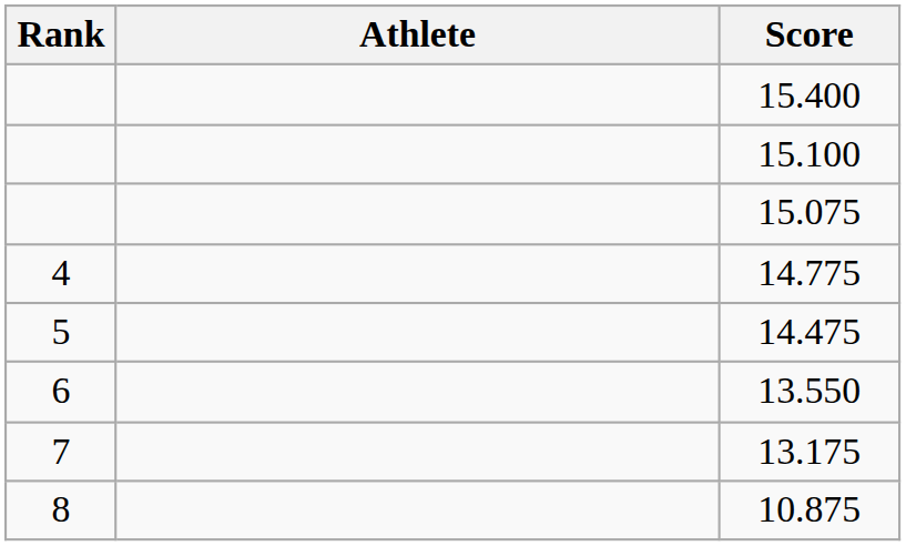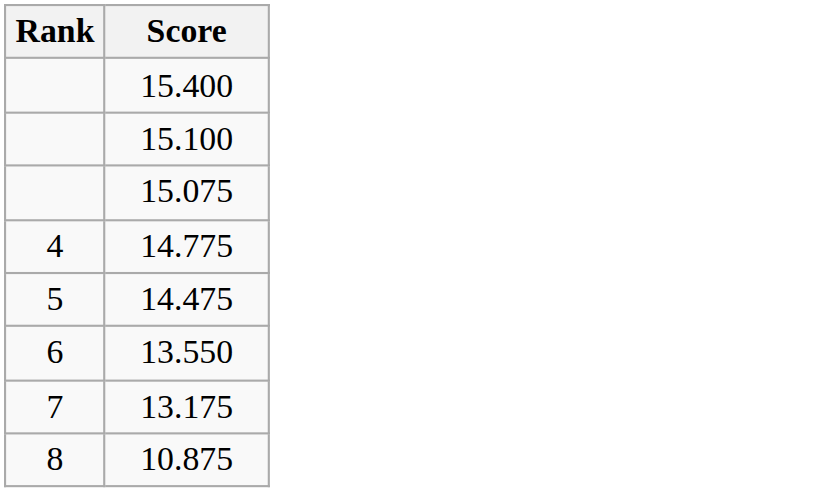 <table class=wikitable style="text-align:center">
 <tr>
 <th width=40>Rank</th>
-<th width=250>Athlete</th>
 <th width=70>Score</th>
 </tr>
 <tr>
 <td></td>
-<td align=left></td>
 <td>15.400</td>
 </tr>
 <tr>
 <td></td>
-<td align=left></td>
 <td>15.100</td>
 </tr>
 <tr>
 <td></td>
-<td align=left></td>
 <td>15.075</td>
 </tr>
 <tr>
 <td>4</td>
-<td align=left></td>
 <td>14.775</td>
 </tr>
 <tr>
 <td>5</td>
-<td align=left></td>
 <td>14.475</td>
 </tr>
 <tr>
 <td>6</td>
-<td align=left></td>
 <td>13.550</td>
 </tr>
 <tr>
 <td>7</td>
-<td align=left></td>
 <td>13.175</td>
 </tr>
 <tr>
 <td>8</td>
-<td align=left></td>
 <td>10.875</td>
 </tr>
 </table>
